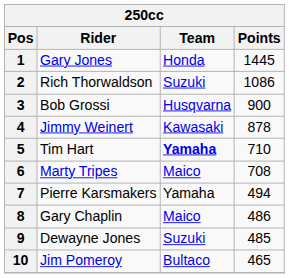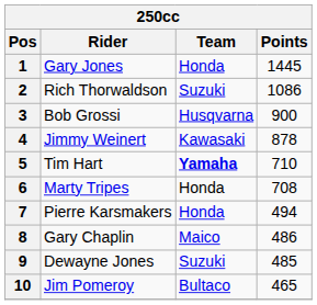 <table class="wikitable">
 <tr>
 <th colspan=4>250cc</th>
 </tr>
 <tr>
 <th align=center>Pos</th>
 <th align=center>Rider</th>
 <th align=center>Team</th>
 <th align=center>Points</th>
 </tr>
 <tr>
 <th>1</th>
 <td> <a href='#'>Gary Jones</a></td>
 <td><a href='#'>Honda</a></td>
 <td align="center">1445</td>
 </tr>
 <tr>
 <th>2</th>
 <td> Rich Thorwaldson</td>
 <td><a href='#'>Suzuki</a></td>
 <td align="center">1086</td>
 </tr>
 <tr>
 <th>3</th>
 <td> Bob Grossi</td>
 <td><a href='#'>Husqvarna</a></td>
 <td align="center">900</td>
 </tr>
 <tr>
 <th>4</th>
 <td> <a href='#'>Jimmy Weinert</a></td>
 <td><a href='#'>Kawasaki</a></td>
 <td align="center">878</td>
 </tr>
 <tr>
 <th>5</th>
 <td> Tim Hart</td>
 <td><strong><a href='#'>Yamaha</a></strong></td>
 <td align="center">710</td>
 </tr>
 <tr>
 <th>6</th>
 <td> <a href='#'>Marty Tripes</a></td>
-<td><a href='#'>Maico</a></td>
+<td>Honda</td>
 <td align="center">708</td>
 </tr>
 <tr>
 <th>7</th>
 <td> Pierre Karsmakers</td>
-<td>Yamaha</td>
+<td><a href='#'>Honda</a></td>
 <td align="center">494</td>
 </tr>
 <tr>
 <th>8</th>
 <td> Gary Chaplin</td>
 <td><a href='#'>Maico</a></td>
 <td align="center">486</td>
 </tr>
 <tr>
 <th>9</th>
 <td> Dewayne Jones</td>
 <td><a href='#'>Suzuki</a></td>
 <td align="center">485</td>
 </tr>
 <tr>
 <th>10</th>
 <td> <a href='#'>Jim Pomeroy</a></td>
 <td><a href='#'>Bultaco</a></td>
 <td align="center">465</td>
 </tr>
 <tr>
 </tr>
 </table>
